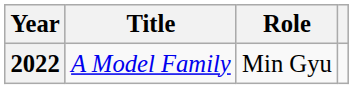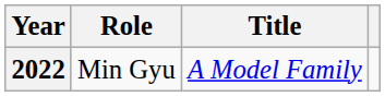 <table class="wikitable plainrowheaders">
 <tr>
 <th scope="col">Year</th>
+<th scope="col">Role</th>
 <th scope="col">Title</th>
-<th scope="col">Role</th>
 <th scope="col" class="unsortable"></th>
 </tr>
 <tr>
 <th scope="row">2022</th>
+<td>Min Gyu</td>
 <td><em><a href='#'>A Model Family</a></em></td>
-<td>Min Gyu</td>
 <td></td>
 </tr>
 </table>
